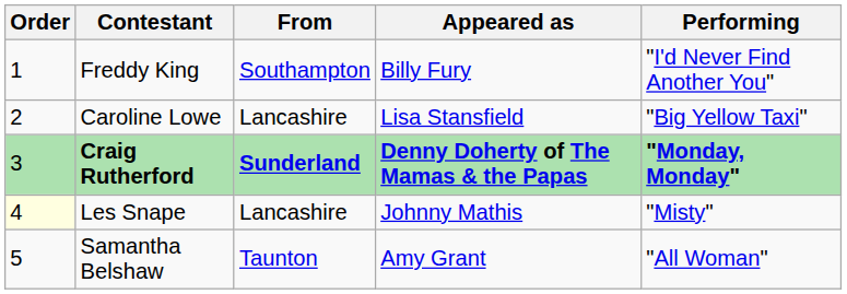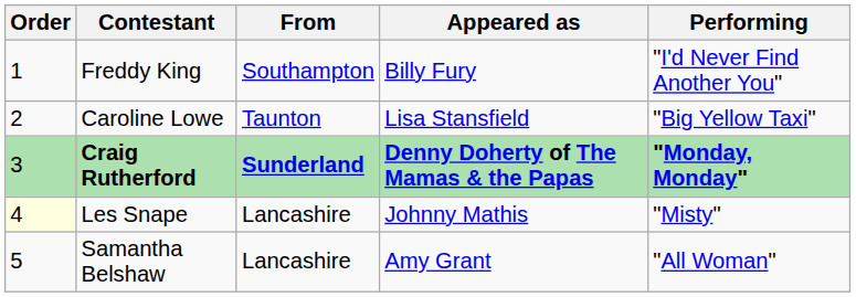 <table class="wikitable">
 <tr>
 <th>Order</th>
 <th>Contestant</th>
 <th>From</th>
 <th>Appeared as</th>
 <th>Performing</th>
 </tr>
 <tr>
 <td>1</td>
 <td>Freddy King</td>
 <td><a href='#'>Southampton</a></td>
 <td><a href='#'>Billy Fury</a></td>
 <td>"<a href='#'>I'd Never Find Another You</a>"</td>
 </tr>
 <tr>
 <td>2</td>
 <td>Caroline Lowe</td>
-<td>Lancashire</td>
+<td><a href='#'>Taunton</a></td>
 <td><a href='#'>Lisa Stansfield</a></td>
 <td>"<a href='#'>Big Yellow Taxi</a>"</td>
 </tr>
 <tr style="background:#ACE1AF;">
 <td>3</td>
 <td><strong>Craig Rutherford</strong></td>
 <td><strong><a href='#'>Sunderland</a></strong></td>
 <td><strong><a href='#'>Denny Doherty</a> of <a href='#'>The Mamas & the Papas</a></strong></td>
 <td><strong>"<a href='#'>Monday, Monday</a>"</strong></td>
 </tr>
 <tr>
 <td style="background: lightyellow;">4</td>
 <td>Les Snape</td>
 <td>Lancashire</td>
 <td><a href='#'>Johnny Mathis</a></td>
 <td>"<a href='#'>Misty</a>"</td>
 </tr>
 <tr>
 <td>5</td>
 <td>Samantha Belshaw</td>
-<td><a href='#'>Taunton</a></td>
+<td>Lancashire</td>
 <td><a href='#'>Amy Grant</a></td>
 <td>"<a href='#'>All Woman</a>"</td>
 </tr>
 </table>
